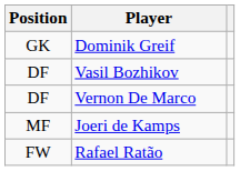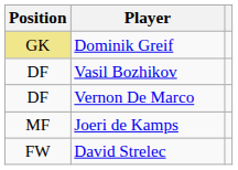 <table class="wikitable">
 <tr>
 <th style="width:50px;">Position</th>
 <th style="width:140px;">Player</th>
 <th></th>
 </tr>
 <tr>
-<td style="text-align:center;">GK</td>
+<td style="background: khaki; text-align:center;">GK</td>
 <td> <a href='#'>Dominik Greif</a></td>
 <td></td>
 </tr>
 <tr>
 <td style="text-align:center;">DF</td>
 <td> <a href='#'>Vasil Bozhikov</a></td>
 <td></td>
 </tr>
 <tr>
 <td style="text-align:center;">DF</td>
 <td> <a href='#'>Vernon De Marco</a></td>
 <td></td>
 </tr>
 <tr>
 <td style="text-align:center;">MF</td>
 <td> <a href='#'>Joeri de Kamps</a></td>
 <td></td>
 </tr>
 <tr>
 <td style="text-align:center;">FW</td>
-<td> <a href='#'>Rafael Ratão</a></td>
+<td> <a href='#'>David Strelec</a></td>
 <td></td>
 </tr>
 </table>
